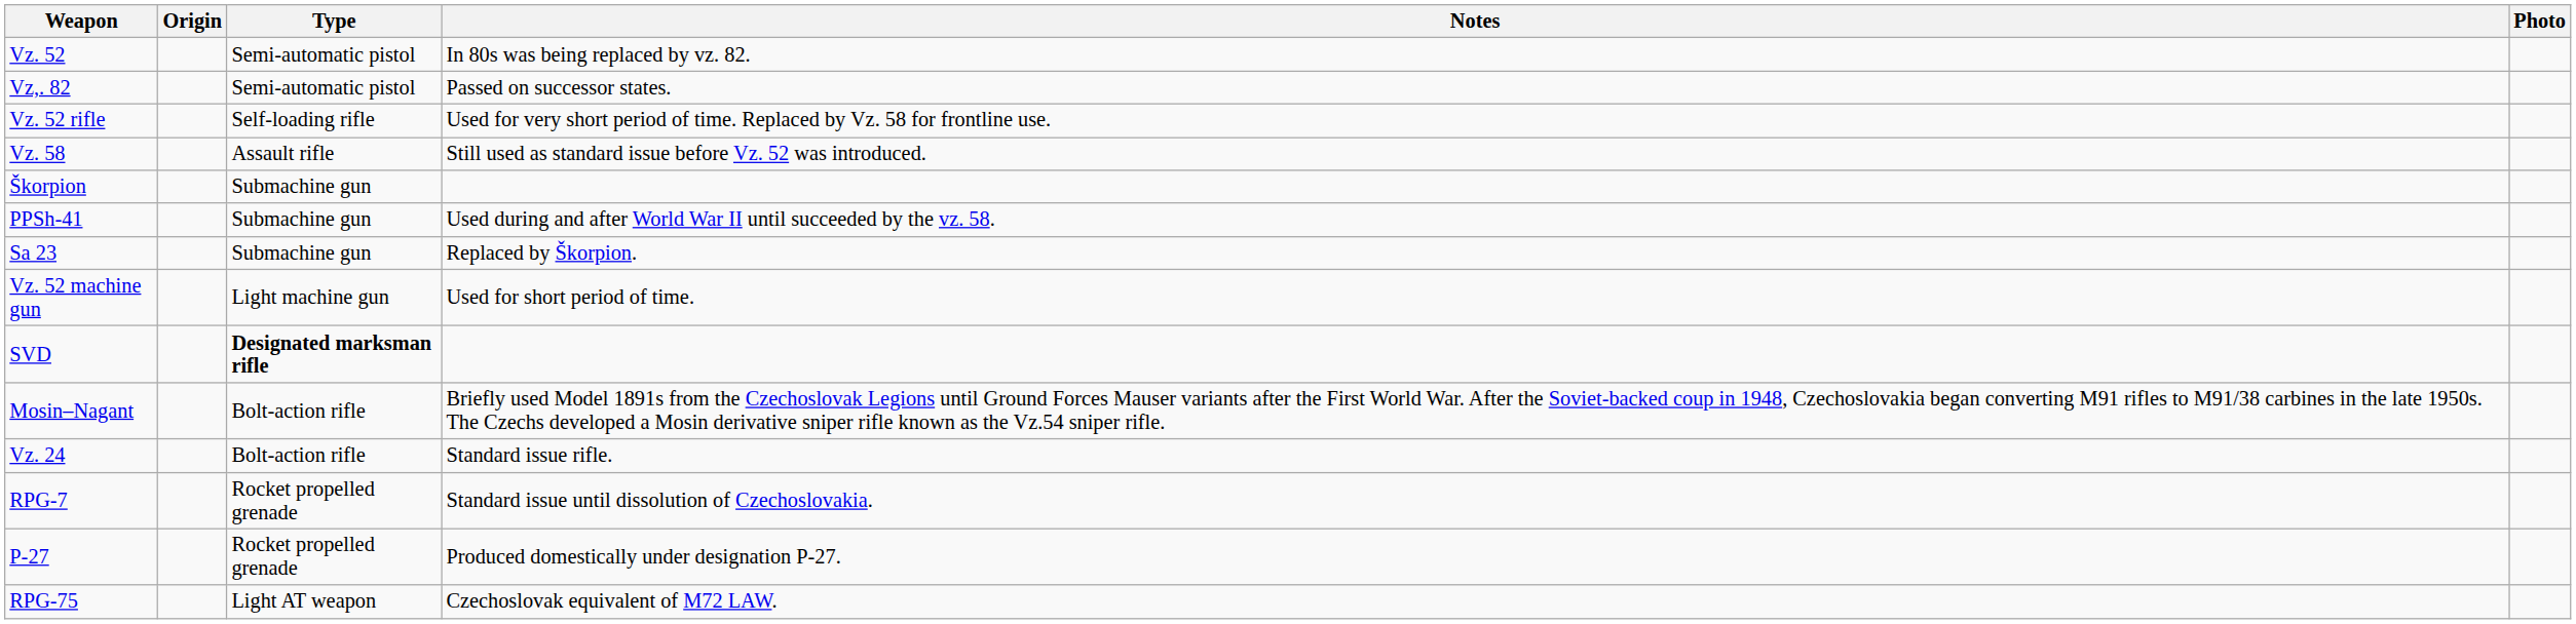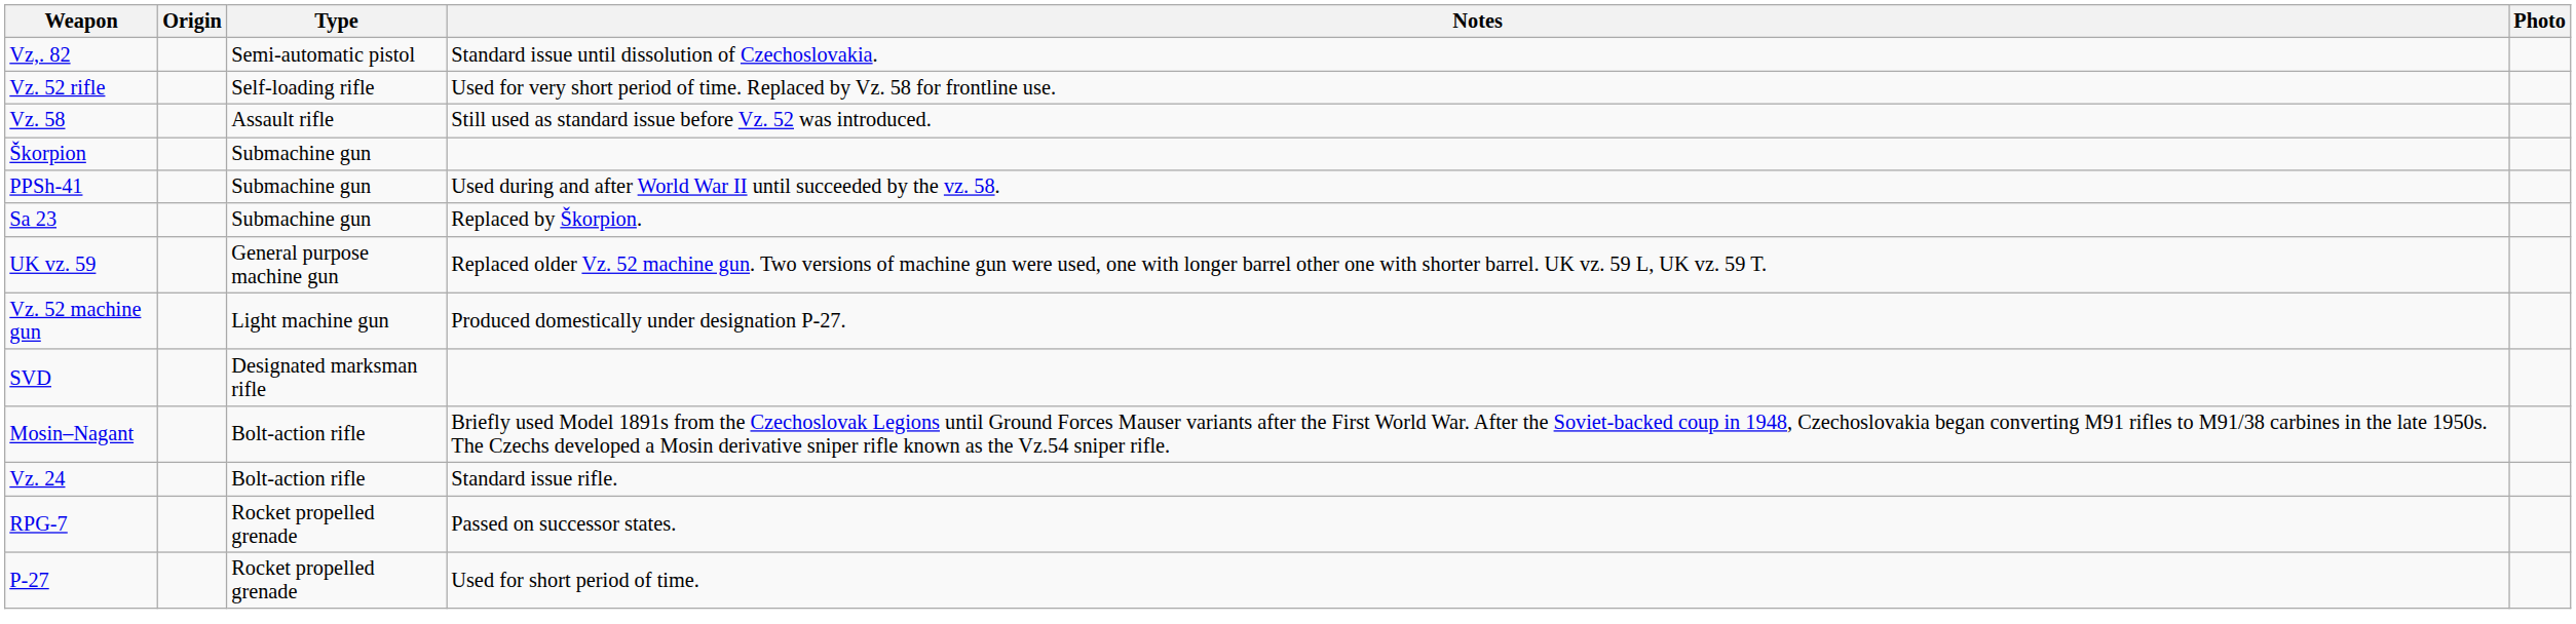 <table class="wikitable">
 <tr>
 <th>Weapon</th>
 <th>Origin</th>
 <th>Type</th>
 <th>Notes</th>
 <th>Photo</th>
 </tr>
 <tr>
-<td><a href='#'>Vz. 52</a></td>
-<td></td>
-<td>Semi-automatic pistol</td>
-<td>In 80s was being replaced by vz. 82.</td>
-<td></td>
-</tr>
-<tr>
 <td><a href='#'>Vz,. 82</a></td>
 <td></td>
 <td>Semi-automatic pistol</td>
-<td>Passed on successor states.</td>
+<td>Standard issue until dissolution of <a href='#'>Czechoslovakia</a>.</td>
 <td></td>
 </tr>
 <tr>
 <td><a href='#'>Vz. 52 rifle</a></td>
 <td></td>
 <td>Self-loading rifle</td>
 <td>Used for very short period of time. Replaced by Vz. 58 for frontline use.</td>
 <td></td>
 </tr>
 <tr>
 <td><a href='#'>Vz. 58</a></td>
 <td></td>
 <td>Assault rifle</td>
 <td>Still used as standard issue before <a href='#'>Vz. 52</a> was introduced.</td>
 <td></td>
 </tr>
 <tr>
 <td><a href='#'>Škorpion</a></td>
 <td></td>
 <td>Submachine gun</td>
 <td></td>
 <td></td>
 </tr>
 <tr>
 <td><a href='#'>PPSh-41</a></td>
 <td></td>
 <td>Submachine gun</td>
 <td>Used during and after <a href='#'>World War II</a> until succeeded by the <a href='#'>vz. 58</a>.</td>
 <td></td>
 </tr>
 <tr>
 <td><a href='#'>Sa 23</a></td>
 <td></td>
 <td>Submachine gun</td>
 <td>Replaced by <a href='#'>Škorpion</a>.</td>
 <td></td>
 </tr>
 <tr>
+<td><a href='#'>UK vz. 59</a></td>
+<td></td>
+<td>General purpose machine gun</td>
+<td>Replaced older <a href='#'>Vz. 52 machine gun</a>. Two versions of machine gun were used, one with longer barrel other one with shorter barrel. UK vz. 59 L, UK vz. 59 T.</td>
+<td></td>
+</tr>
+<tr>
 <td><a href='#'>Vz. 52 machine gun</a></td>
 <td></td>
 <td>Light machine gun</td>
-<td>Used for short period of time.</td>
+<td>Produced domestically under designation P-27.</td>
 <td></td>
 </tr>
 <tr>
 <td><a href='#'>SVD</a></td>
 <td></td>
-<td><strong>Designated marksman rifle</strong></td>
+<td>Designated marksman rifle</td>
 <td></td>
 <td></td>
 </tr>
 <tr>
 <td><a href='#'>Mosin–Nagant</a></td>
 <td><br></td>
 <td>Bolt-action rifle</td>
 <td>Briefly used Model 1891s from the <a href='#'>Czechoslovak Legions</a> until Ground Forces Mauser variants after the First World War. After the <a href='#'>Soviet-backed coup in 1948</a>, Czechoslovakia began converting M91 rifles to M91/38 carbines in the late 1950s. The Czechs developed a Mosin derivative sniper rifle known as the Vz.54 sniper rifle.</td>
 <td></td>
 </tr>
 <tr>
 <td><a href='#'>Vz. 24</a></td>
 <td></td>
 <td>Bolt-action rifle</td>
 <td>Standard issue rifle.</td>
 <td></td>
 </tr>
 <tr>
 <td><a href='#'>RPG-7</a></td>
 <td></td>
 <td>Rocket propelled grenade</td>
-<td>Standard issue until dissolution of <a href='#'>Czechoslovakia</a>.</td>
+<td>Passed on successor states.</td>
 <td></td>
 </tr>
 <tr>
 <td><a href='#'>P-27</a></td>
 <td></td>
 <td>Rocket propelled grenade</td>
-<td>Produced domestically under designation P-27.</td>
-<td></td>
-</tr>
-<tr>
-<td><a href='#'>RPG-75</a></td>
-<td></td>
-<td>Light AT weapon</td>
-<td>Czechoslovak equivalent of <a href='#'>M72 LAW</a>.</td>
+<td>Used for short period of time.</td>
 <td></td>
 </tr>
 </table>
